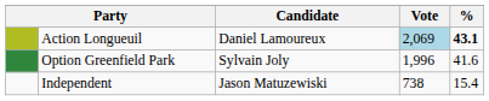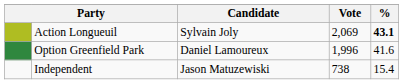 <table class="wikitable">
 <tr>
 </tr>
 <tr>
 <th bgcolor="#DDDDFF" width="230px" colspan="2">Party</th>
 <th bgcolor="#DDDDFF" width="200px">Candidate</th>
 <th bgcolor="#DDDDFF" width="50px">Vote</th>
 <th bgcolor="#DDDDFF" width="30px">%</th>
 </tr>
 <tr>
 <td bgcolor=#AFBD22 width="30px"> </td>
 <td>Action Longueuil</td>
-<td>Daniel Lamoureux</td>
-<td style="background: lightblue;">2,069</td>
+<td>Sylvain Joly</td>
+<td>2,069</td>
 <td><strong>43.1</strong></td>
 </tr>
 <tr>
 <td bgcolor=#2F873E width="30px"> </td>
 <td>Option Greenfield Park</td>
-<td>Sylvain Joly</td>
+<td>Daniel Lamoureux</td>
 <td>1,996</td>
 <td>41.6</td>
 </tr>
 <tr>
 <td> </td>
 <td>Independent</td>
 <td>Jason Matuzewiski</td>
 <td>738</td>
 <td>15.4</td>
 </tr>
 </table>
